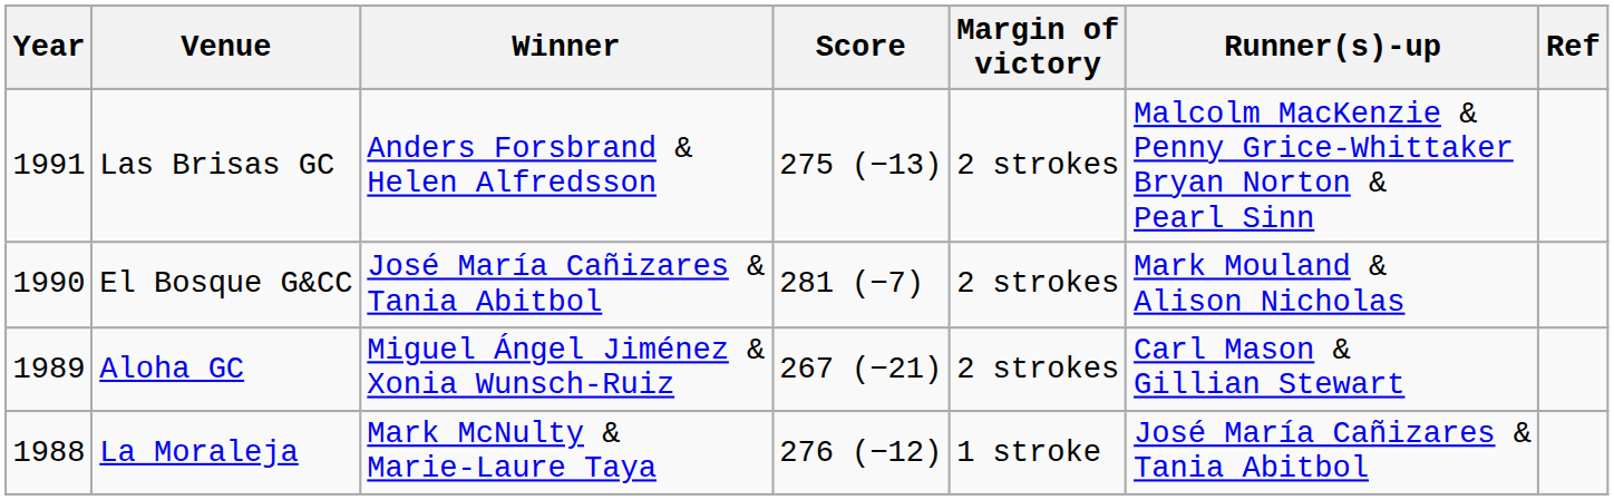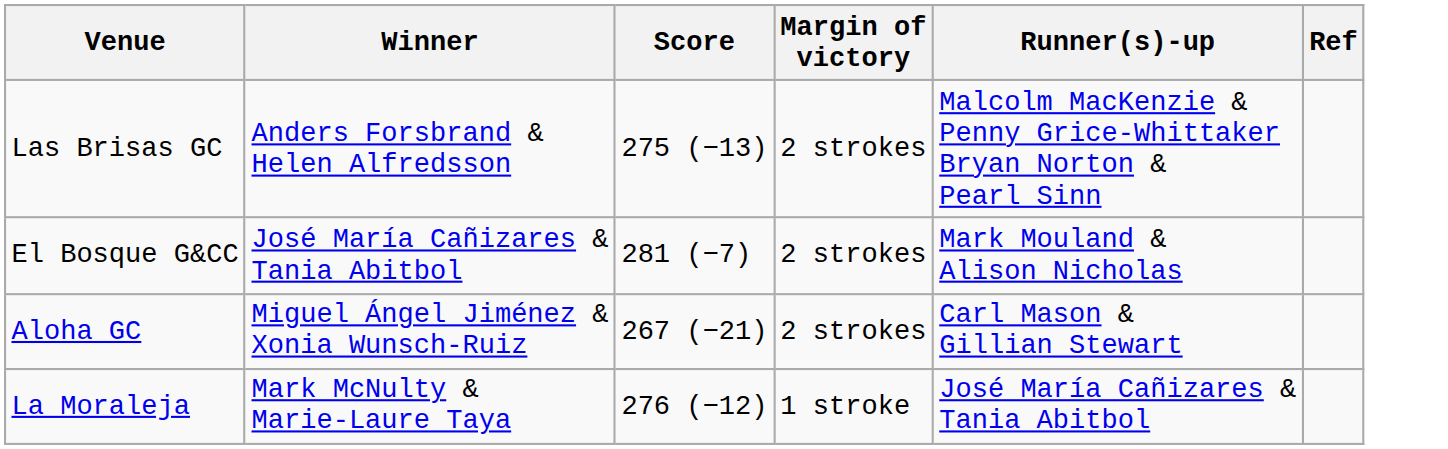 <table class="wikitable">
 <tr>
-<th>Year</th>
 <th>Venue</th>
 <th>Winner</th>
 <th>Score</th>
 <th>Margin of<br>victory</th>
 <th>Runner(s)-up</th>
 <th>Ref</th>
 </tr>
 <tr>
-<td>1991</td>
 <td>Las Brisas GC</td>
 <td> <a href='#'>Anders Forsbrand</a> &<br> <a href='#'>Helen Alfredsson</a></td>
 <td>275 (−13)</td>
 <td>2 strokes</td>
 <td> <a href='#'>Malcolm MacKenzie</a> &<br> <a href='#'>Penny Grice-Whittaker</a><br> <a href='#'>Bryan Norton</a> &<br> <a href='#'>Pearl Sinn</a></td>
 <td></td>
 </tr>
 <tr>
-<td>1990</td>
 <td>El Bosque G&CC</td>
 <td> <a href='#'>José María Cañizares</a> &<br> <a href='#'>Tania Abitbol</a></td>
 <td>281 (−7)</td>
 <td>2 strokes</td>
 <td> <a href='#'>Mark Mouland</a> &<br> <a href='#'>Alison Nicholas</a></td>
 <td></td>
 </tr>
 <tr>
-<td>1989</td>
 <td><a href='#'>Aloha GC</a></td>
 <td> <a href='#'>Miguel Ángel Jiménez</a> &<br> <a href='#'>Xonia Wunsch-Ruiz</a></td>
 <td>267 (−21)</td>
 <td>2 strokes</td>
 <td> <a href='#'>Carl Mason</a> &<br> <a href='#'>Gillian Stewart</a></td>
 <td></td>
 </tr>
 <tr>
-<td>1988</td>
 <td><a href='#'>La Moraleja</a></td>
 <td> <a href='#'>Mark McNulty</a> &<br> <a href='#'>Marie-Laure Taya</a></td>
 <td>276 (−12)</td>
 <td>1 stroke</td>
 <td> <a href='#'>José María Cañizares</a> &<br> <a href='#'>Tania Abitbol</a></td>
 <td></td>
 </tr>
 </table>
